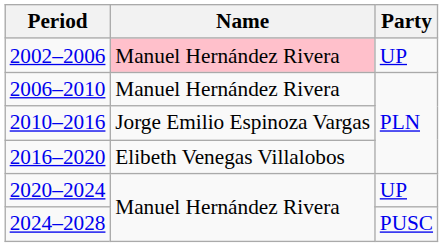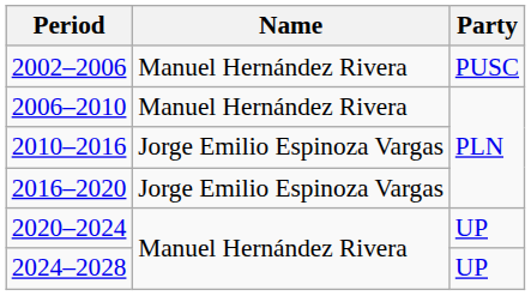 <table class="wikitable" style="margin:auto">
 <tr>
 <th>Period</th>
 <th>Name</th>
 <th>Party</th>
 </tr>
 <tr>
 <td><a href='#'>2002–2006</a></td>
-<td style="background: pink;">Manuel Hernández Rivera</td>
-<td> <a href='#'>UP</a></td>
+<td>Manuel Hernández Rivera</td>
+<td> <a href='#'>PUSC</a></td>
 </tr>
 <tr>
 <td><a href='#'>2006–2010</a></td>
 <td>Manuel Hernández Rivera</td>
 <td rowspan="3"> <a href='#'>PLN</a></td>
 </tr>
 <tr>
 <td><a href='#'>2010–2016</a></td>
 <td>Jorge Emilio Espinoza Vargas</td>
 </tr>
 <tr>
 <td><a href='#'>2016–2020</a></td>
-<td>Elibeth Venegas Villalobos</td>
+<td>Jorge Emilio Espinoza Vargas</td>
 </tr>
 <tr>
 <td><a href='#'>2020–2024</a></td>
 <td rowspan="2">Manuel Hernández Rivera</td>
 <td> <a href='#'>UP</a></td>
 </tr>
 <tr>
 <td><a href='#'>2024–2028</a></td>
-<td> <a href='#'>PUSC</a></td>
+<td> <a href='#'>UP</a></td>
 </tr>
 </table>
